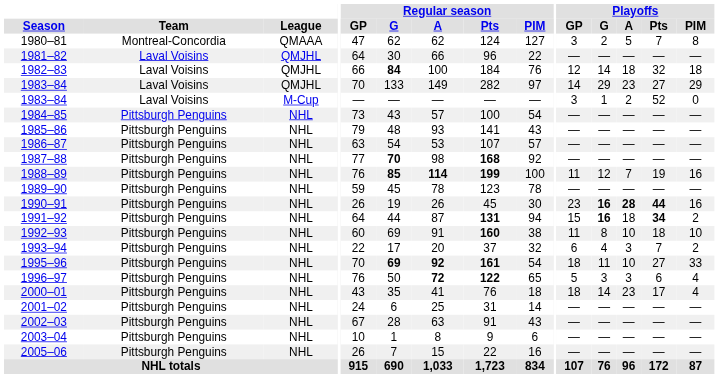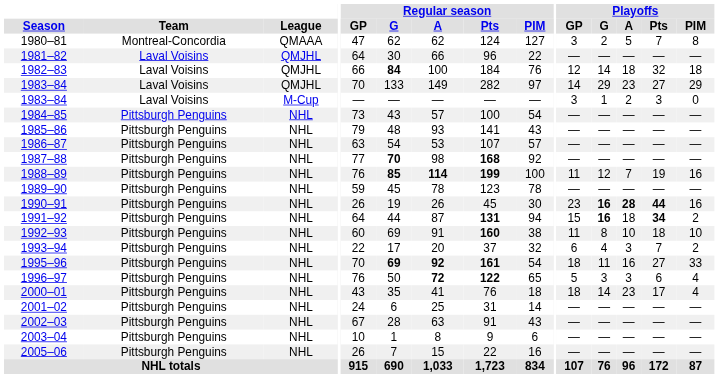 <table border="0" cellpadding="1" cellspacing="0" style="text-align:center; width:60em">
 <tr bgcolor="#e0e0e0">
 <th colspan="3" bgcolor="#ffffff"></th>
 <th rowspan="100" bgcolor="#ffffff"></th>
 <th colspan="5"><a href='#'>Regular season</a></th>
 <th rowspan="100" bgcolor="#ffffff"></th>
 <th colspan="5"><a href='#'>Playoffs</a></th>
 </tr>
 <tr bgcolor="#e0e0e0">
 <th><a href='#'>Season</a></th>
 <th>Team</th>
 <th>League</th>
 <th>GP</th>
 <th><a href='#'>G</a></th>
 <th><a href='#'>A</a></th>
 <th><a href='#'>Pts</a></th>
 <th><a href='#'>PIM</a></th>
 <th>GP</th>
 <th>G</th>
 <th>A</th>
 <th>Pts</th>
 <th>PIM</th>
 </tr>
 <tr>
 <td>1980–81</td>
 <td>Montreal-Concordia</td>
 <td>QMAAA</td>
 <td>47</td>
 <td>62</td>
 <td>62</td>
 <td>124</td>
 <td>127</td>
 <td>3</td>
 <td>2</td>
 <td>5</td>
 <td>7</td>
 <td>8</td>
 </tr>
 <tr bgcolor="#f0f0f0">
 <td><a href='#'>1981–82</a></td>
 <td><a href='#'>Laval Voisins</a></td>
 <td><a href='#'>QMJHL</a></td>
 <td>64</td>
 <td>30</td>
 <td>66</td>
 <td>96</td>
 <td>22</td>
 <td>—</td>
 <td>—</td>
 <td>—</td>
 <td>—</td>
 <td>—</td>
 </tr>
 <tr>
 <td><a href='#'>1982–83</a></td>
 <td>Laval Voisins</td>
 <td>QMJHL</td>
 <td>66</td>
 <td><strong>84</strong></td>
 <td>100</td>
 <td>184</td>
 <td>76</td>
 <td>12</td>
 <td>14</td>
 <td>18</td>
 <td>32</td>
 <td>18</td>
 </tr>
 <tr bgcolor="#f0f0f0">
 <td><a href='#'>1983–84</a></td>
 <td>Laval Voisins</td>
 <td>QMJHL</td>
 <td>70</td>
 <td>133</td>
 <td>149</td>
 <td>282</td>
 <td>97</td>
 <td>14</td>
 <td>29</td>
 <td>23</td>
 <td>27</td>
 <td>29</td>
 </tr>
 <tr>
 <td><a href='#'>1983–84</a></td>
 <td>Laval Voisins</td>
 <td><a href='#'>M-Cup</a></td>
 <td>—</td>
 <td>—</td>
 <td>—</td>
 <td>—</td>
 <td>—</td>
 <td>3</td>
 <td>1</td>
 <td>2</td>
-<td>52</td>
+<td>3</td>
 <td>0</td>
 </tr>
 <tr bgcolor="#f0f0f0">
 <td><a href='#'>1984–85</a></td>
 <td><a href='#'>Pittsburgh Penguins</a></td>
 <td><a href='#'>NHL</a></td>
 <td>73</td>
 <td>43</td>
 <td>57</td>
 <td>100</td>
 <td>54</td>
 <td>—</td>
 <td>—</td>
 <td>—</td>
 <td>—</td>
 <td>—</td>
 </tr>
 <tr>
 <td><a href='#'>1985–86</a></td>
 <td>Pittsburgh Penguins</td>
 <td>NHL</td>
 <td>79</td>
 <td>48</td>
 <td>93</td>
 <td>141</td>
 <td>43</td>
 <td>—</td>
 <td>—</td>
 <td>—</td>
 <td>—</td>
 <td>—</td>
 </tr>
 <tr bgcolor="#f0f0f0">
 <td><a href='#'>1986–87</a></td>
 <td>Pittsburgh Penguins</td>
 <td>NHL</td>
 <td>63</td>
 <td>54</td>
 <td>53</td>
 <td>107</td>
 <td>57</td>
 <td>—</td>
 <td>—</td>
 <td>—</td>
 <td>—</td>
 <td>—</td>
 </tr>
 <tr>
 <td><a href='#'>1987–88</a></td>
 <td>Pittsburgh Penguins</td>
 <td>NHL</td>
 <td>77</td>
 <td><strong>70</strong></td>
 <td>98</td>
 <td><strong>168</strong></td>
 <td>92</td>
 <td>—</td>
 <td>—</td>
 <td>—</td>
 <td>—</td>
 <td>—</td>
 </tr>
 <tr bgcolor="#f0f0f0">
 <td><a href='#'>1988–89</a></td>
 <td>Pittsburgh Penguins</td>
 <td>NHL</td>
 <td>76</td>
 <td><strong>85</strong></td>
 <td><strong>114</strong></td>
 <td><strong>199</strong></td>
 <td>100</td>
 <td>11</td>
 <td>12</td>
 <td>7</td>
 <td>19</td>
 <td>16</td>
 </tr>
 <tr>
 <td><a href='#'>1989–90</a></td>
 <td>Pittsburgh Penguins</td>
 <td>NHL</td>
 <td>59</td>
 <td>45</td>
 <td>78</td>
 <td>123</td>
 <td>78</td>
 <td>—</td>
 <td>—</td>
 <td>—</td>
 <td>—</td>
 <td>—</td>
 </tr>
 <tr bgcolor="#f0f0f0">
 <td><a href='#'>1990–91</a></td>
 <td>Pittsburgh Penguins</td>
 <td>NHL</td>
 <td>26</td>
 <td>19</td>
 <td>26</td>
 <td>45</td>
 <td>30</td>
 <td>23</td>
 <td><strong>16</strong></td>
 <td><strong>28</strong></td>
 <td><strong>44</strong></td>
 <td>16</td>
 </tr>
 <tr>
 <td><a href='#'>1991–92</a></td>
 <td>Pittsburgh Penguins</td>
 <td>NHL</td>
 <td>64</td>
 <td>44</td>
 <td>87</td>
 <td><strong>131</strong></td>
 <td>94</td>
 <td>15</td>
 <td><strong>16</strong></td>
 <td>18</td>
 <td><strong>34</strong></td>
 <td>2</td>
 </tr>
 <tr bgcolor="#f0f0f0">
 <td><a href='#'>1992–93</a></td>
 <td>Pittsburgh Penguins</td>
 <td>NHL</td>
 <td>60</td>
 <td>69</td>
 <td>91</td>
 <td><strong>160</strong></td>
 <td>38</td>
 <td>11</td>
 <td>8</td>
 <td>10</td>
 <td>18</td>
 <td>10</td>
 </tr>
 <tr>
 <td><a href='#'>1993–94</a></td>
 <td>Pittsburgh Penguins</td>
 <td>NHL</td>
 <td>22</td>
 <td>17</td>
 <td>20</td>
 <td>37</td>
 <td>32</td>
 <td>6</td>
 <td>4</td>
 <td>3</td>
 <td>7</td>
 <td>2</td>
 </tr>
 <tr bgcolor="#f0f0f0">
 <td><a href='#'>1995–96</a></td>
 <td>Pittsburgh Penguins</td>
 <td>NHL</td>
 <td>70</td>
 <td><strong>69</strong></td>
 <td><strong>92</strong></td>
 <td><strong>161</strong></td>
 <td>54</td>
 <td>18</td>
 <td>11</td>
-<td>10</td>
+<td>16</td>
 <td>27</td>
 <td>33</td>
 </tr>
 <tr>
 <td><a href='#'>1996–97</a></td>
 <td>Pittsburgh Penguins</td>
 <td>NHL</td>
 <td>76</td>
 <td>50</td>
 <td><strong>72</strong></td>
 <td><strong>122</strong></td>
 <td>65</td>
 <td>5</td>
 <td>3</td>
 <td>3</td>
 <td>6</td>
 <td>4</td>
 </tr>
 <tr bgcolor="#f0f0f0">
 <td><a href='#'>2000–01</a></td>
 <td>Pittsburgh Penguins</td>
 <td>NHL</td>
 <td>43</td>
 <td>35</td>
 <td>41</td>
 <td>76</td>
 <td>18</td>
 <td>18</td>
 <td>14</td>
 <td>23</td>
 <td>17</td>
 <td>4</td>
 </tr>
 <tr>
 <td><a href='#'>2001–02</a></td>
 <td>Pittsburgh Penguins</td>
 <td>NHL</td>
 <td>24</td>
 <td>6</td>
 <td>25</td>
 <td>31</td>
 <td>14</td>
 <td>—</td>
 <td>—</td>
 <td>—</td>
 <td>—</td>
 <td>—</td>
 </tr>
 <tr bgcolor="#f0f0f0">
 <td><a href='#'>2002–03</a></td>
 <td>Pittsburgh Penguins</td>
 <td>NHL</td>
 <td>67</td>
 <td>28</td>
 <td>63</td>
 <td>91</td>
 <td>43</td>
 <td>—</td>
 <td>—</td>
 <td>—</td>
 <td>—</td>
 <td>—</td>
 </tr>
 <tr>
 <td><a href='#'>2003–04</a></td>
 <td>Pittsburgh Penguins</td>
 <td>NHL</td>
 <td>10</td>
 <td>1</td>
 <td>8</td>
 <td>9</td>
 <td>6</td>
 <td>—</td>
 <td>—</td>
 <td>—</td>
 <td>—</td>
 <td>—</td>
 </tr>
 <tr bgcolor="#f0f0f0">
 <td><a href='#'>2005–06</a></td>
 <td>Pittsburgh Penguins</td>
 <td>NHL</td>
 <td>26</td>
 <td>7</td>
 <td>15</td>
 <td>22</td>
 <td>16</td>
 <td>—</td>
 <td>—</td>
 <td>—</td>
 <td>—</td>
 <td>—</td>
 </tr>
 <tr bgcolor="#e0e0e0">
 <th colspan="3">NHL totals</th>
 <th>915</th>
 <th>690</th>
 <th>1,033</th>
 <th>1,723</th>
 <th>834</th>
 <th>107</th>
 <th>76</th>
 <th>96</th>
 <th>172</th>
 <th>87</th>
 </tr>
 </table>
